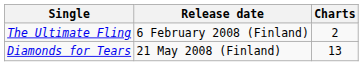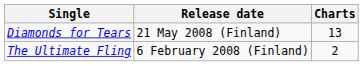 <table class="wikitable">
 <tr>
 <th>Single</th>
 <th>Release date</th>
 <th>Charts</th>
 </tr>
 <tr>
+<td><em><a href='#'>Diamonds for Tears</a></em></td>
+<td>21 May 2008 (Finland)</td>
+<td align="center">13</td>
+</tr>
+<tr>
 <td><em><a href='#'>The Ultimate Fling</a></em></td>
 <td>6 February 2008 (Finland)</td>
 <td align="center">2</td>
 </tr>
-<tr>
-<td><em><a href='#'>Diamonds for Tears</a></em></td>
-<td>21 May 2008 (Finland)</td>
-<td align="center">13</td>
-</tr>
 </table>
